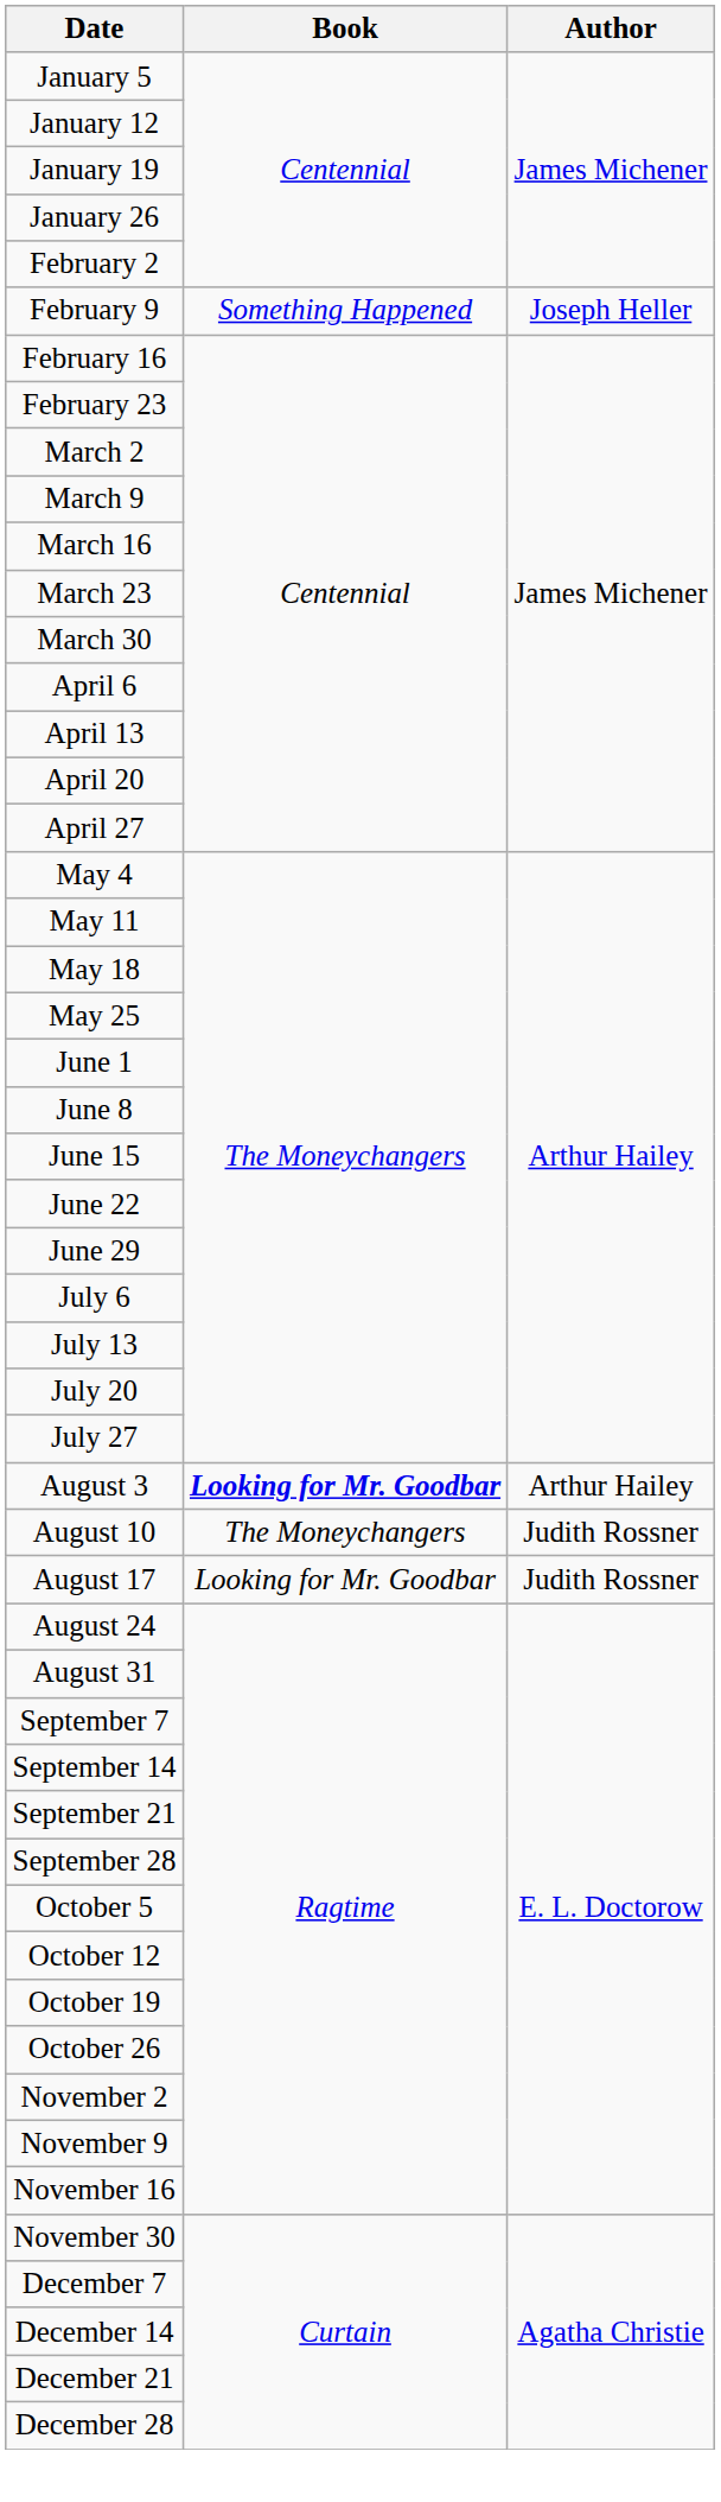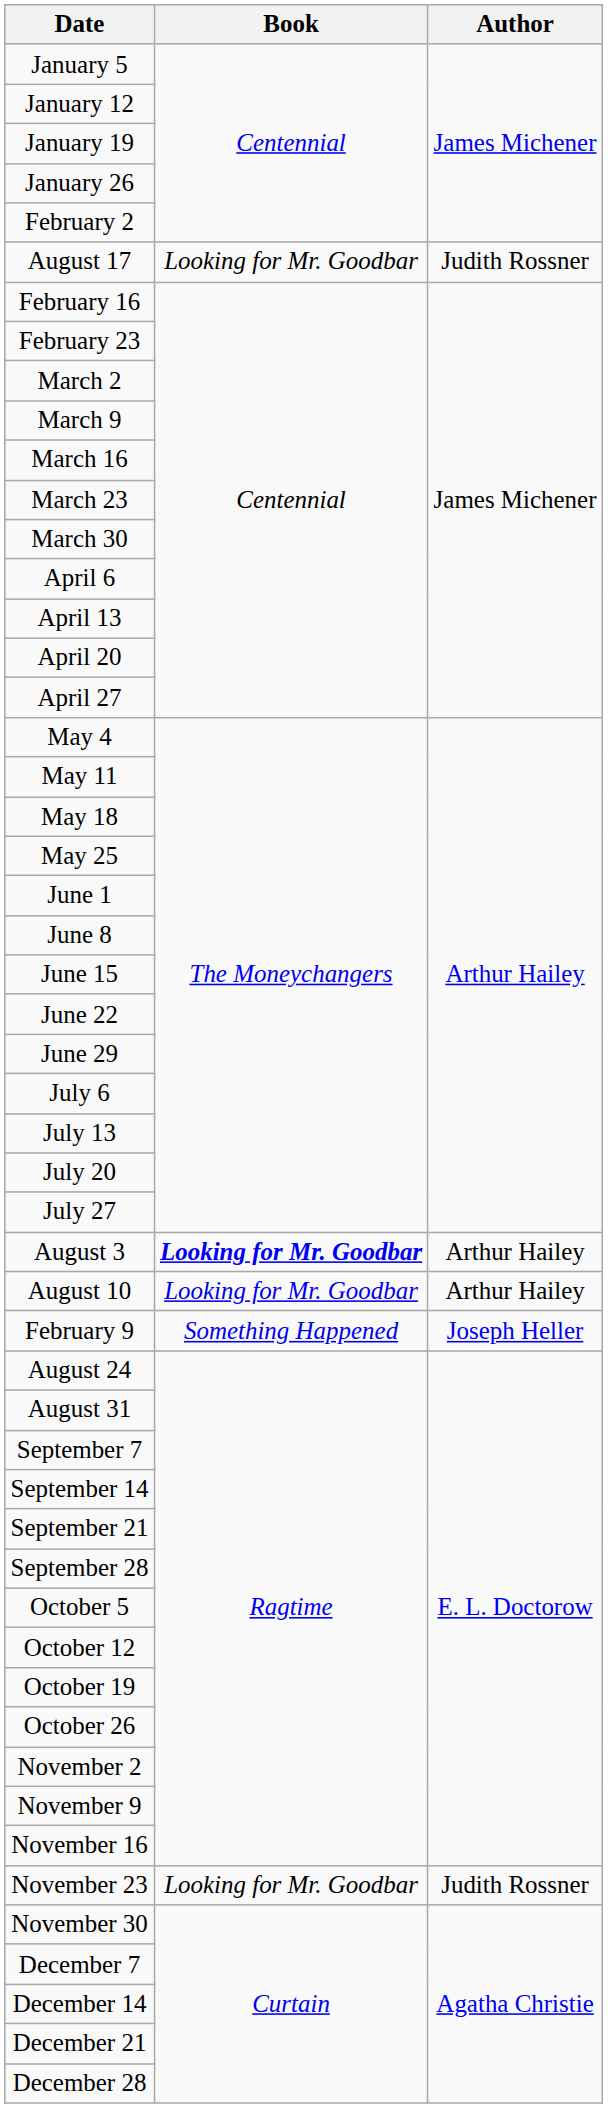 <table class="wikitable sortable" style="text-align: center">
 <tr>
 <th>Date</th>
 <th>Book</th>
 <th>Author</th>
 </tr>
 <tr>
 <td>January 5</td>
 <td rowspan=5><em><a href='#'>Centennial</a></em></td>
 <td rowspan=5><a href='#'>James Michener</a></td>
 </tr>
 <tr>
 <td>January 12</td>
 </tr>
 <tr>
 <td>January 19</td>
 </tr>
 <tr>
 <td>January 26</td>
 </tr>
 <tr>
 <td>February 2</td>
 </tr>
 <tr>
-<td>February 9</td>
-<td><em><a href='#'>Something Happened</a></em></td>
-<td><a href='#'>Joseph Heller</a></td>
+<td>August 17</td>
+<td><em>Looking for Mr. Goodbar</em></td>
+<td>Judith Rossner</td>
 </tr>
 <tr>
 <td>February 16</td>
 <td rowspan=11><em>Centennial</em></td>
 <td rowspan=11>James Michener</td>
 </tr>
 <tr>
 <td>February 23</td>
 </tr>
 <tr>
 <td>March 2</td>
 </tr>
 <tr>
 <td>March 9</td>
 </tr>
 <tr>
 <td>March 16</td>
 </tr>
 <tr>
 <td>March 23</td>
 </tr>
 <tr>
 <td>March 30</td>
 </tr>
 <tr>
 <td>April 6</td>
 </tr>
 <tr>
 <td>April 13</td>
 </tr>
 <tr>
 <td>April 20</td>
 </tr>
 <tr>
 <td>April 27</td>
 </tr>
 <tr>
 <td>May 4</td>
 <td rowspan=13><em><a href='#'>The Moneychangers</a></em></td>
 <td rowspan=13><a href='#'>Arthur Hailey</a></td>
 </tr>
 <tr>
 <td>May 11</td>
 </tr>
 <tr>
 <td>May 18</td>
 </tr>
 <tr>
 <td>May 25</td>
 </tr>
 <tr>
 <td>June 1</td>
 </tr>
 <tr>
 <td>June 8</td>
 </tr>
 <tr>
 <td>June 15</td>
 </tr>
 <tr>
 <td>June 22</td>
 </tr>
 <tr>
 <td>June 29</td>
 </tr>
 <tr>
 <td>July 6</td>
 </tr>
 <tr>
 <td>July 13</td>
 </tr>
 <tr>
 <td>July 20</td>
 </tr>
 <tr>
 <td>July 27</td>
 </tr>
 <tr>
 <td>August 3</td>
 <td><strong><em><a href='#'>Looking for Mr. Goodbar</a></em></strong></td>
 <td>Arthur Hailey</td>
 </tr>
 <tr>
 <td>August 10</td>
-<td><em>The Moneychangers</em></td>
-<td>Judith Rossner</td>
+<td><em><a href='#'>Looking for Mr. Goodbar</a></em></td>
+<td>Arthur Hailey</td>
 </tr>
 <tr>
-<td>August 17</td>
-<td><em>Looking for Mr. Goodbar</em></td>
-<td>Judith Rossner</td>
+<td>February 9</td>
+<td><em><a href='#'>Something Happened</a></em></td>
+<td><a href='#'>Joseph Heller</a></td>
 </tr>
 <tr>
 <td>August 24</td>
 <td rowspan=13><em><a href='#'>Ragtime</a></em></td>
 <td rowspan=13><a href='#'>E. L. Doctorow</a></td>
 </tr>
 <tr>
 <td>August 31</td>
 </tr>
 <tr>
 <td>September 7</td>
 </tr>
 <tr>
 <td>September 14</td>
 </tr>
 <tr>
 <td>September 21</td>
 </tr>
 <tr>
 <td>September 28</td>
 </tr>
 <tr>
 <td>October 5</td>
 </tr>
 <tr>
 <td>October 12</td>
 </tr>
 <tr>
 <td>October 19</td>
 </tr>
 <tr>
 <td>October 26</td>
 </tr>
 <tr>
 <td>November 2</td>
 </tr>
 <tr>
 <td>November 9</td>
 </tr>
 <tr>
 <td>November 16</td>
 </tr>
 <tr>
+<td>November 23</td>
+<td><em>Looking for Mr. Goodbar</em></td>
+<td>Judith Rossner</td>
+</tr>
+<tr>
 <td>November 30</td>
 <td rowspan=5><em><a href='#'>Curtain</a></em></td>
 <td rowspan=5><a href='#'>Agatha Christie</a></td>
 </tr>
 <tr>
 <td>December 7</td>
 </tr>
 <tr>
 <td>December 14</td>
 </tr>
 <tr>
 <td>December 21</td>
 </tr>
 <tr>
 <td>December 28</td>
 </tr>
 </table>
